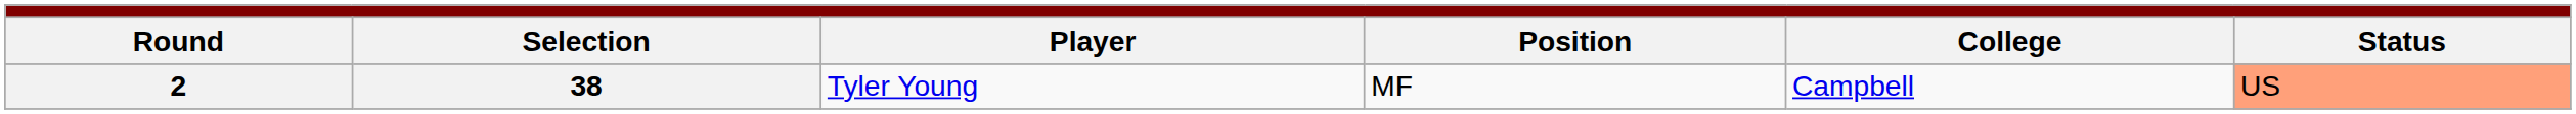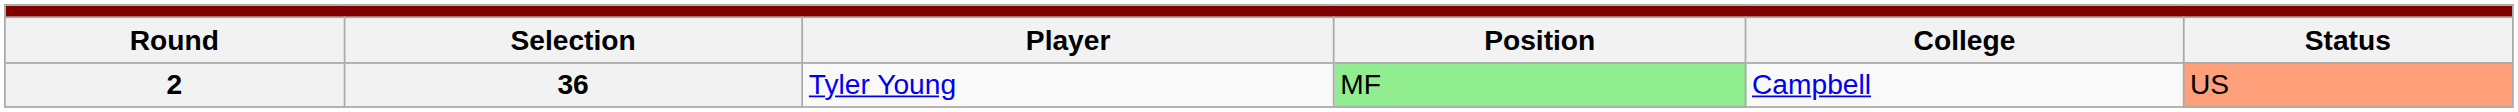 <table class="wikitable sortable" style="width:90%; text-align:center; font-size:100%; text-align:left;">
 <tr style="border-spacing: 2px; border: 2px white;">
 <td align="center" bgcolor="#800000" colspan="6" color="#fff;" border="#E32526"><strong></strong></td>
 </tr>
 <tr>
 <th>Round</th>
 <th>Selection</th>
 <th>Player</th>
 <th>Position</th>
 <th>College</th>
 <th>Status</th>
 </tr>
 <tr>
 <th>2</th>
-<th>38</th>
+<th>36</th>
 <td><a href='#'>Tyler Young</a></td>
-<td>MF</td>
+<td style="background: lightgreen;">MF</td>
 <td><a href='#'>Campbell</a></td>
 <td style="background: lightsalmon;">US</td>
 </tr>
 </table>
